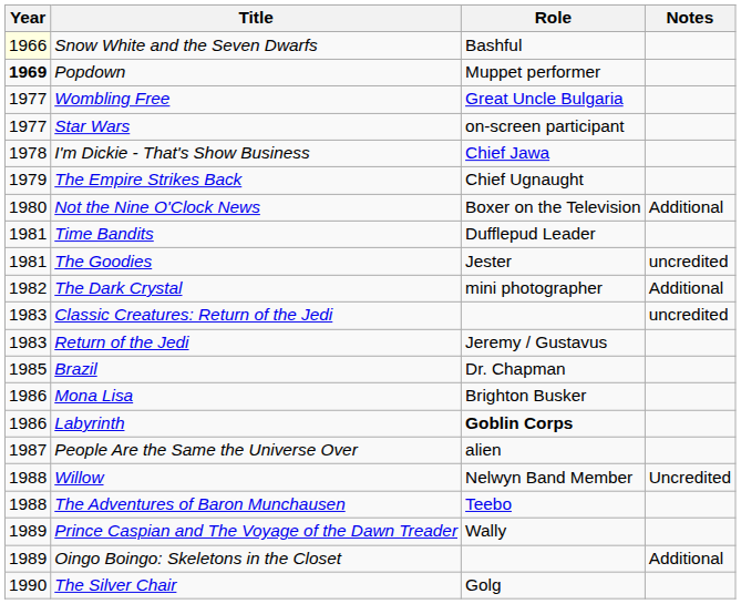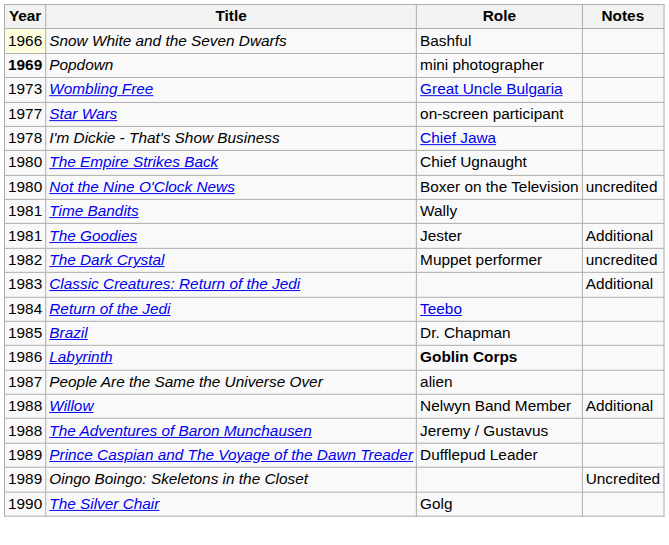 <table class="wikitable sortable">
 <tr>
 <th>Year</th>
 <th>Title</th>
 <th>Role</th>
 <th>Notes</th>
 </tr>
 <tr>
 <td style="background: lightyellow;">1966</td>
 <td><em>Snow White and the Seven Dwarfs</em></td>
 <td>Bashful</td>
 <td></td>
 </tr>
 <tr>
 <td><strong>1969</strong></td>
 <td><em>Popdown</em></td>
-<td>Muppet performer</td>
+<td>mini photographer</td>
 <td></td>
 </tr>
 <tr>
-<td>1977</td>
+<td>1973</td>
 <td><em><a href='#'>Wombling Free</a></em></td>
 <td><a href='#'>Great Uncle Bulgaria</a></td>
 <td></td>
 </tr>
 <tr>
 <td>1977</td>
 <td><em><a href='#'>Star Wars</a></em></td>
 <td>on-screen participant</td>
 <td></td>
 </tr>
 <tr>
 <td>1978</td>
 <td><em>I'm Dickie - That's Show Business</em></td>
 <td><a href='#'>Chief Jawa</a></td>
 <td></td>
 </tr>
 <tr>
-<td>1979</td>
+<td>1980</td>
 <td><em><a href='#'>The Empire Strikes Back</a></em></td>
 <td>Chief Ugnaught</td>
 <td></td>
 </tr>
 <tr>
 <td>1980</td>
 <td><em><a href='#'>Not the Nine O'Clock News</a></em></td>
 <td>Boxer on the Television</td>
-<td>Additional</td>
+<td>uncredited</td>
 </tr>
 <tr>
 <td>1981</td>
 <td><em><a href='#'>Time Bandits</a></em></td>
-<td>Dufflepud Leader</td>
+<td>Wally</td>
 <td></td>
 </tr>
 <tr>
 <td>1981</td>
 <td><em><a href='#'>The Goodies</a></em></td>
 <td>Jester</td>
-<td>uncredited</td>
+<td>Additional</td>
 </tr>
 <tr>
 <td>1982</td>
 <td><em><a href='#'>The Dark Crystal</a></em></td>
-<td>mini photographer</td>
-<td>Additional</td>
+<td>Muppet performer</td>
+<td>uncredited</td>
 </tr>
 <tr>
 <td>1983</td>
 <td><em><a href='#'>Classic Creatures: Return of the Jedi</a></em></td>
 <td></td>
-<td>uncredited</td>
+<td>Additional</td>
 </tr>
 <tr>
-<td>1983</td>
+<td>1984</td>
 <td><em><a href='#'>Return of the Jedi</a></em></td>
-<td>Jeremy / Gustavus</td>
+<td><a href='#'>Teebo</a></td>
 <td></td>
 </tr>
 <tr>
 <td>1985</td>
 <td><em><a href='#'>Brazil</a></em></td>
 <td>Dr. Chapman</td>
-<td></td>
-</tr>
-<tr>
-<td>1986</td>
-<td><em><a href='#'>Mona Lisa</a></em></td>
-<td>Brighton Busker</td>
 <td></td>
 </tr>
 <tr>
 <td>1986</td>
 <td><em><a href='#'>Labyrinth</a></em></td>
 <td><strong>Goblin Corps</strong></td>
 <td></td>
 </tr>
 <tr>
 <td>1987</td>
 <td><em>People Are the Same the Universe Over</em></td>
 <td>alien</td>
 <td></td>
 </tr>
 <tr>
 <td>1988</td>
 <td><em><a href='#'>Willow</a></em></td>
 <td>Nelwyn Band Member</td>
-<td>Uncredited</td>
+<td>Additional</td>
 </tr>
 <tr>
 <td>1988</td>
 <td><em><a href='#'>The Adventures of Baron Munchausen</a></em></td>
-<td><a href='#'>Teebo</a></td>
+<td>Jeremy / Gustavus</td>
 <td></td>
 </tr>
 <tr>
 <td>1989</td>
 <td><em><a href='#'>Prince Caspian and The Voyage of the Dawn Treader</a></em></td>
-<td>Wally</td>
+<td>Dufflepud Leader</td>
 <td></td>
 </tr>
 <tr>
 <td>1989</td>
 <td><em>Oingo Boingo: Skeletons in the Closet</em></td>
 <td></td>
-<td>Additional</td>
+<td>Uncredited</td>
 </tr>
 <tr>
 <td>1990</td>
 <td><em><a href='#'>The Silver Chair</a></em></td>
 <td>Golg</td>
 <td></td>
 </tr>
 </table>
